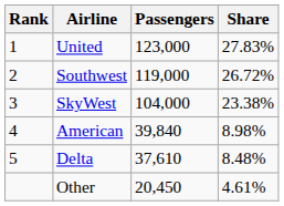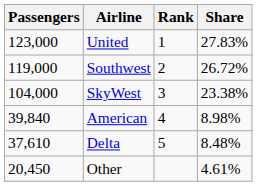 <table class="wikitable sortable" style="font-size: 95%">
 <tr>
+<th>Passengers</th>
+<th>Airline</th>
 <th>Rank</th>
-<th>Airline</th>
-<th>Passengers</th>
 <th>Share</th>
 </tr>
 <tr>
+<td>123,000</td>
+<td><a href='#'>United</a></td>
 <td>1</td>
-<td><a href='#'>United</a></td>
-<td>123,000</td>
 <td>27.83%</td>
 </tr>
 <tr>
+<td>119,000</td>
+<td><a href='#'>Southwest</a></td>
 <td>2</td>
-<td><a href='#'>Southwest</a></td>
-<td>119,000</td>
 <td>26.72%</td>
 </tr>
 <tr>
+<td>104,000</td>
+<td><a href='#'>SkyWest</a></td>
 <td>3</td>
-<td><a href='#'>SkyWest</a></td>
-<td>104,000</td>
 <td>23.38%</td>
 </tr>
 <tr>
+<td>39,840</td>
+<td><a href='#'>American</a></td>
 <td>4</td>
-<td><a href='#'>American</a></td>
-<td>39,840</td>
 <td>8.98%</td>
 </tr>
 <tr>
+<td>37,610</td>
+<td><a href='#'>Delta</a></td>
 <td>5</td>
-<td><a href='#'>Delta</a></td>
-<td>37,610</td>
 <td>8.48%</td>
 </tr>
 <tr>
+<td>20,450</td>
+<td>Other</td>
 <td></td>
-<td>Other</td>
-<td>20,450</td>
 <td>4.61%</td>
 </tr>
 </table>
